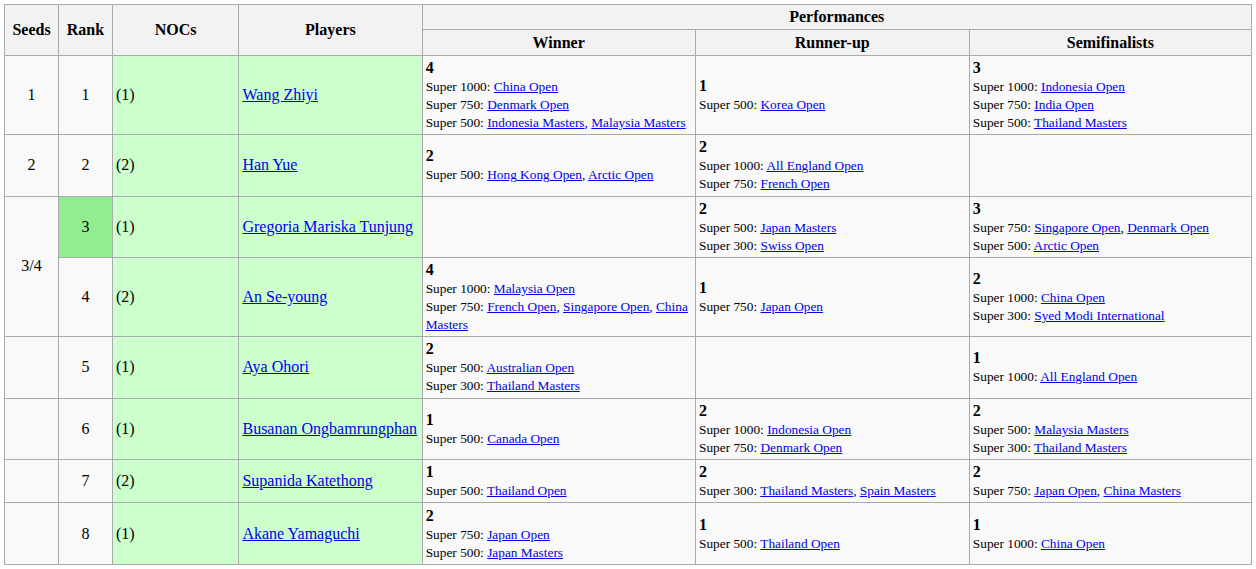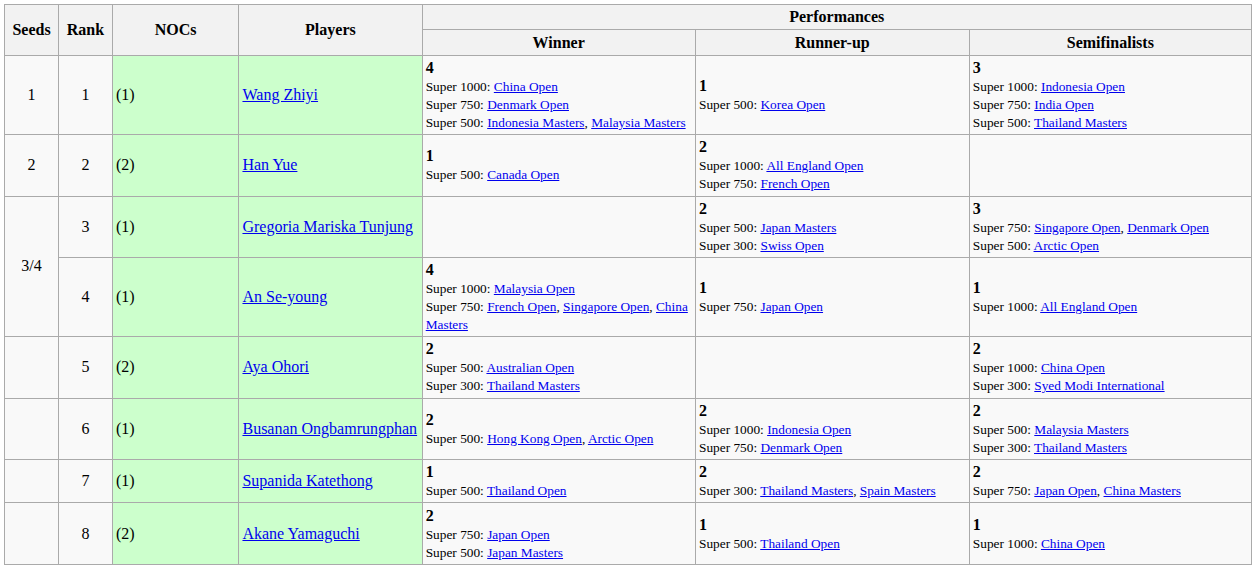 <table class="wikitable" style="text-align:center">
 <tr>
 <th rowspan="2" width="50">Seeds</th>
 <th rowspan="2" width="50">Rank</th>
 <th rowspan="2" width="150">NOCs</th>
 <th rowspan="2" width="200">Players</th>
 <th colspan="3">Performances</th>
 </tr>
 <tr>
 <th width="350">Winner</th>
 <th width="350">Runner-up</th>
 <th width="350">Semifinalists</th>
 </tr>
 <tr>
 <td>1</td>
 <td>1</td>
 <td style="text-align:left; background:#ccffcc"> (1)</td>
 <td style="text-align:left; background:#ccffcc"><a href='#'>Wang Zhiyi</a></td>
 <td style="text-align:left"><strong>4</strong><br><small>Super 1000: <a href='#'>China Open</a><br>Super 750: <a href='#'>Denmark Open</a><br>Super 500: <a href='#'>Indonesia Masters</a>, <a href='#'>Malaysia Masters</a></small></td>
 <td style="text-align:left"><strong>1</strong><br><small>Super 500: <a href='#'>Korea Open</a></small></td>
 <td style="text-align:left"><strong>3</strong><br><small>Super 1000: <a href='#'>Indonesia Open</a><br>Super 750: <a href='#'>India Open</a><br>Super 500: <a href='#'>Thailand Masters</a></small></td>
 </tr>
 <tr>
 <td>2</td>
 <td>2</td>
 <td style="text-align:left; background:#ccffcc"> (2)</td>
 <td style="text-align:left; background:#ccffcc"><a href='#'>Han Yue</a></td>
-<td style="text-align:left"><strong>2</strong><br><small>Super 500: <a href='#'>Hong Kong Open</a>, <a href='#'>Arctic Open</a></small></td>
+<td style="text-align:left"><strong>1</strong><br><small>Super 500: <a href='#'>Canada Open</a></small></td>
 <td style="text-align:left"><strong>2</strong><br><small>Super 1000: <a href='#'>All England Open</a><br>Super 750: <a href='#'>French Open</a></small></td>
 <td style="text-align:left"></td>
 </tr>
 <tr>
 <td rowspan="2">3/4</td>
-<td style="background: lightgreen;">3</td>
+<td>3</td>
 <td style="text-align:left; background:#ccffcc"> (1)</td>
 <td style="text-align:left; background:#ccffcc"><a href='#'>Gregoria Mariska Tunjung</a></td>
 <td style="text-align:left"></td>
 <td style="text-align:left"><strong>2</strong><br><small>Super 500: <a href='#'>Japan Masters</a><br>Super 300: <a href='#'>Swiss Open</a></small></td>
 <td style="text-align:left"><strong>3</strong><br><small>Super 750: <a href='#'>Singapore Open</a>, <a href='#'>Denmark Open</a><br>Super 500: <a href='#'>Arctic Open</a></small></td>
 </tr>
 <tr>
 <td>4</td>
-<td style="text-align:left; background:#ccffcc"> (2)</td>
+<td style="text-align:left; background:#ccffcc"> (1)</td>
 <td style="text-align:left; background:#ccffcc"><a href='#'>An Se-young</a></td>
 <td style="text-align:left"><strong>4</strong><br><small>Super 1000: <a href='#'>Malaysia Open</a><br>Super 750: <a href='#'>French Open</a>, <a href='#'>Singapore Open</a>, <a href='#'>China Masters</a></small></td>
 <td style="text-align:left"><strong>1</strong><br><small>Super 750: <a href='#'>Japan Open</a></small></td>
-<td style="text-align:left"><strong>2</strong><br><small>Super 1000: <a href='#'>China Open</a><br>Super 300: <a href='#'>Syed Modi International</a></small></td>
+<td style="text-align:left"><strong>1</strong><br><small>Super 1000: <a href='#'>All England Open</a></small></td>
 </tr>
 <tr>
 <td></td>
 <td>5</td>
-<td style="text-align:left; background:#ccffcc"> (1)</td>
+<td style="text-align:left; background:#ccffcc"> (2)</td>
 <td style="text-align:left; background:#ccffcc"><a href='#'>Aya Ohori</a></td>
 <td style="text-align:left"><strong>2</strong><br><small>Super 500: <a href='#'>Australian Open</a><br>Super 300: <a href='#'>Thailand Masters</a></small></td>
 <td style="text-align:left"></td>
-<td style="text-align:left"><strong>1</strong><br><small>Super 1000: <a href='#'>All England Open</a></small></td>
+<td style="text-align:left"><strong>2</strong><br><small>Super 1000: <a href='#'>China Open</a><br>Super 300: <a href='#'>Syed Modi International</a></small></td>
 </tr>
 <tr>
 <td></td>
 <td>6</td>
 <td style="text-align:left; background:#ccffcc"> (1)</td>
 <td style="text-align:left; background:#ccffcc"><a href='#'>Busanan Ongbamrungphan</a></td>
-<td style="text-align:left"><strong>1</strong><br><small>Super 500: <a href='#'>Canada Open</a></small></td>
+<td style="text-align:left"><strong>2</strong><br><small>Super 500: <a href='#'>Hong Kong Open</a>, <a href='#'>Arctic Open</a></small></td>
 <td style="text-align:left"><strong>2</strong><br><small>Super 1000: <a href='#'>Indonesia Open</a><br>Super 750: <a href='#'>Denmark Open</a></small></td>
 <td style="text-align:left"><strong>2</strong><br><small>Super 500: <a href='#'>Malaysia Masters</a><br>Super 300: <a href='#'>Thailand Masters</a></small></td>
 </tr>
 <tr>
 <td></td>
 <td>7</td>
-<td style="text-align:left; background:#ccffcc"> (2)</td>
+<td style="text-align:left; background:#ccffcc"> (1)</td>
 <td style="text-align:left; background:#ccffcc"><a href='#'>Supanida Katethong</a></td>
 <td style="text-align:left"><strong>1</strong><br><small>Super 500: <a href='#'>Thailand Open</a></small></td>
 <td style="text-align:left"><strong>2</strong><br><small>Super 300: <a href='#'>Thailand Masters</a>, <a href='#'>Spain Masters</a></small></td>
 <td style="text-align:left"><strong>2</strong><br><small>Super 750: <a href='#'>Japan Open</a>, <a href='#'>China Masters</a></small></td>
 </tr>
 <tr>
 <td></td>
 <td>8</td>
-<td style="text-align:left; background:#ccffcc"> (1)</td>
+<td style="text-align:left; background:#ccffcc"> (2)</td>
 <td style="text-align:left; background:#ccffcc"><a href='#'>Akane Yamaguchi</a></td>
 <td style="text-align:left"><strong>2</strong><br><small>Super 750: <a href='#'>Japan Open</a><br>Super 500: <a href='#'>Japan Masters</a></small></td>
 <td style="text-align:left"><strong>1</strong><br><small>Super 500: <a href='#'>Thailand Open</a></small></td>
 <td style="text-align:left"><strong>1</strong><br><small>Super 1000: <a href='#'>China Open</a></small></td>
 </tr>
 </table>
